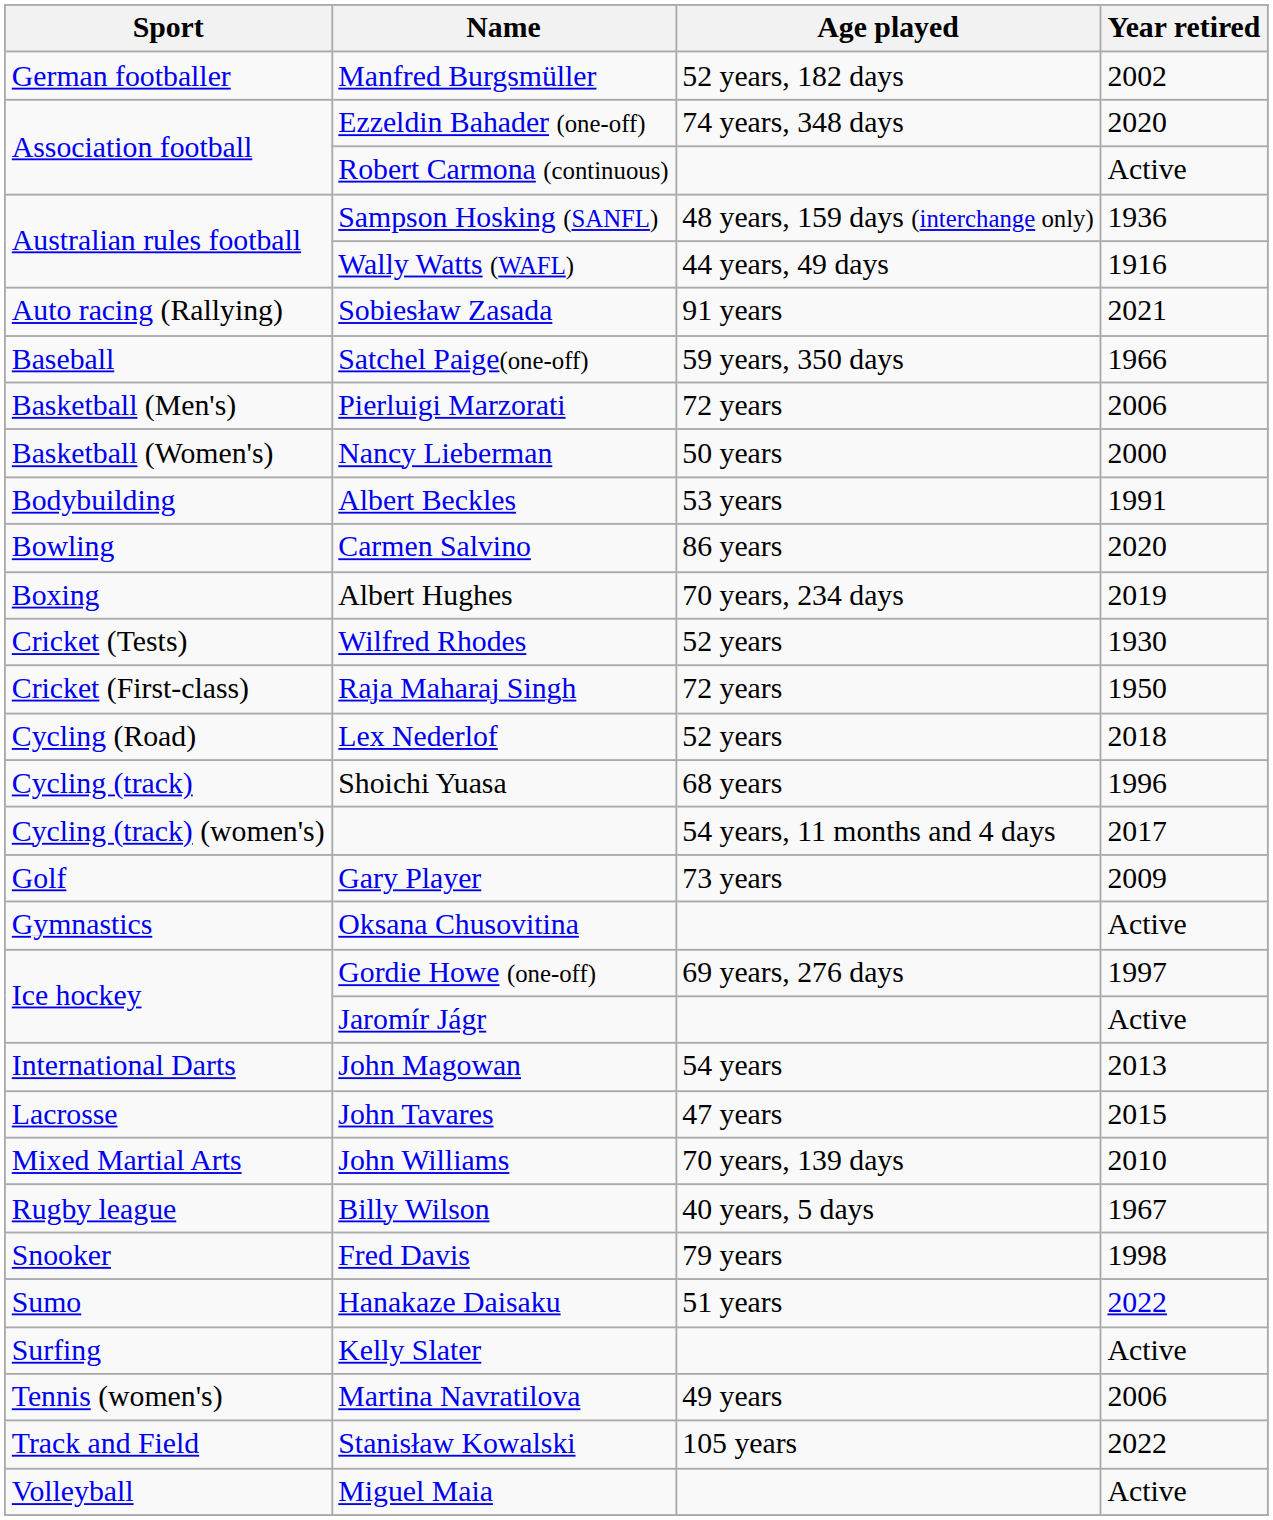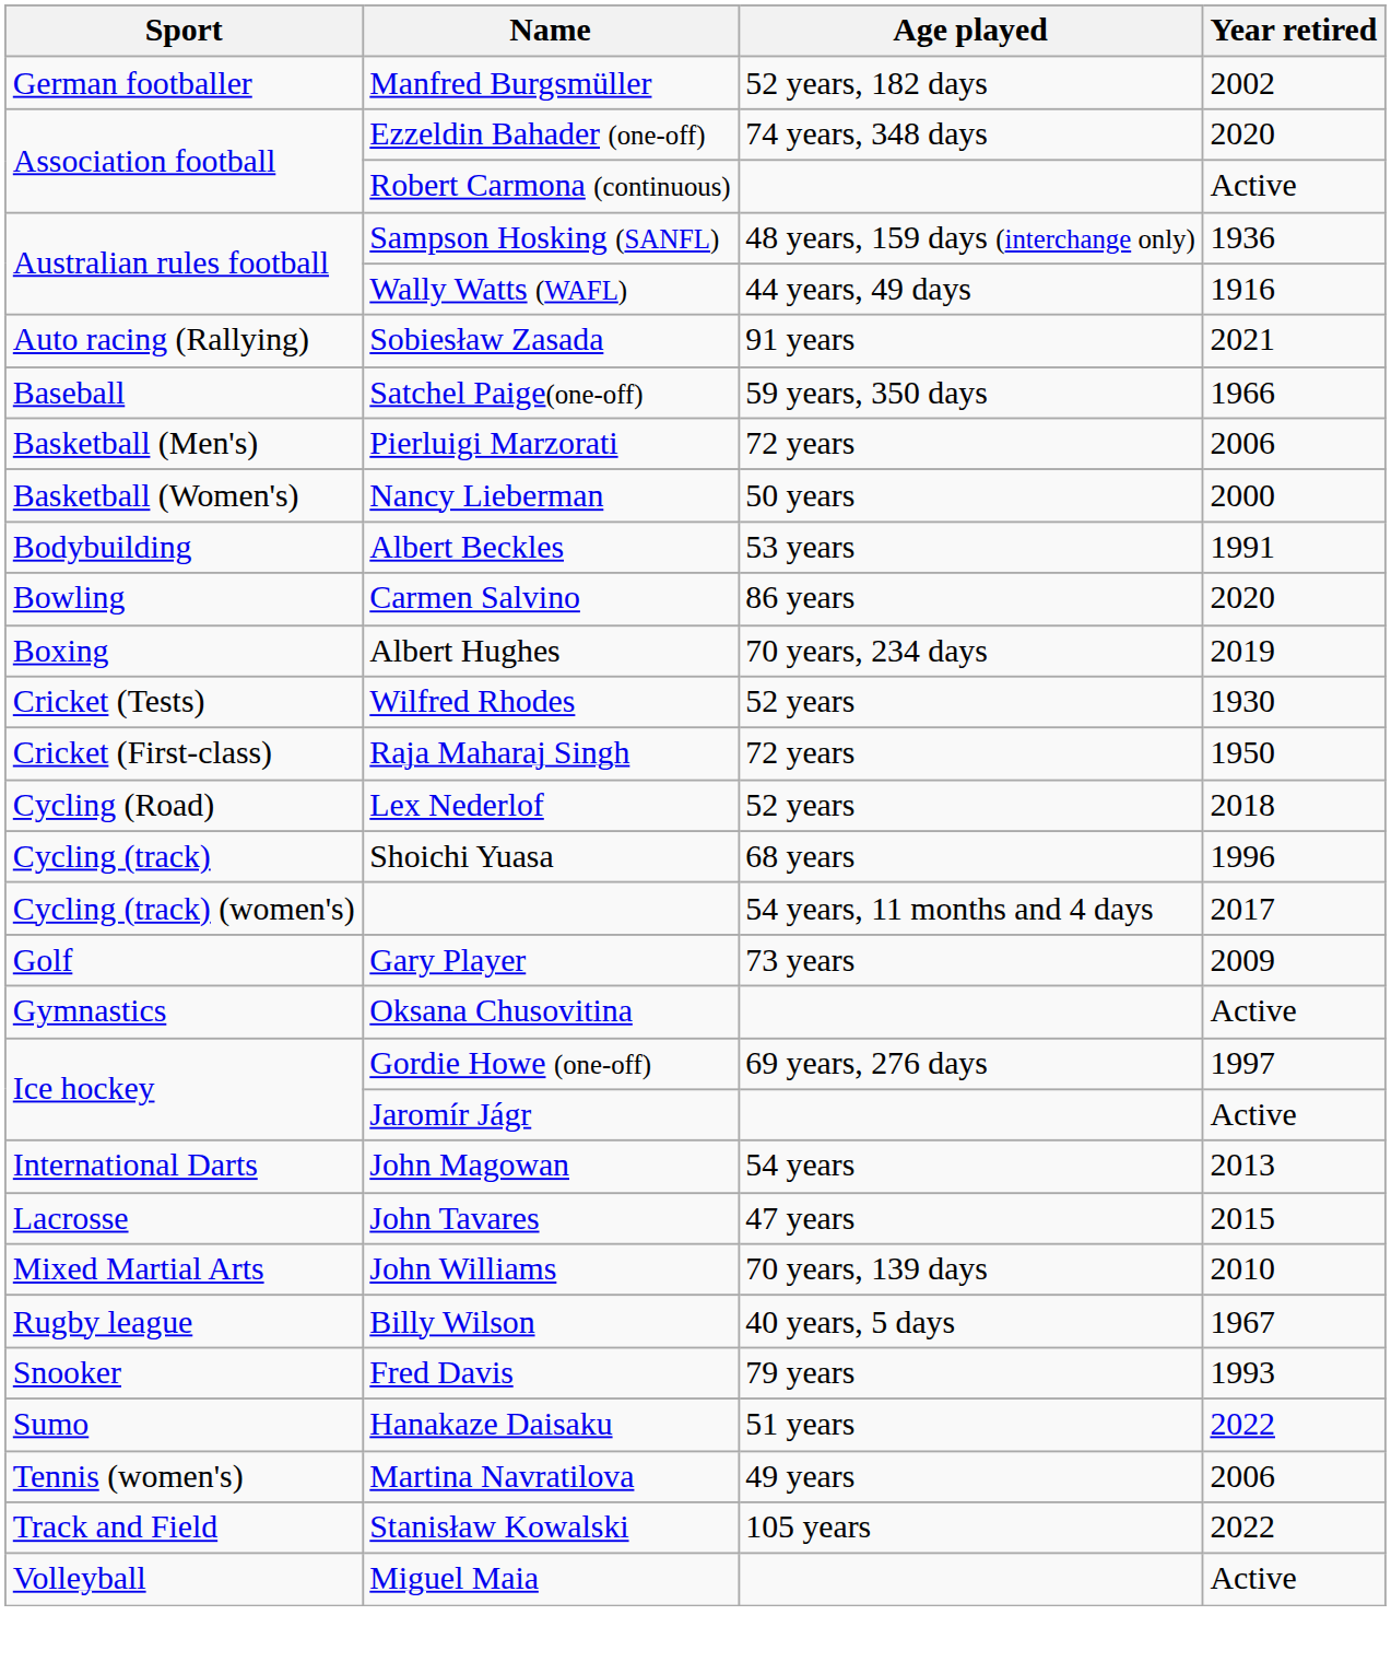 <table class="wikitable sortable" border="1">
 <tr>
 <th>Sport</th>
 <th>Name</th>
 <th>Age played</th>
 <th>Year retired</th>
 </tr>
 <tr>
 <td><a href='#'>German footballer</a></td>
 <td><a href='#'>Manfred Burgsmüller</a></td>
 <td>52 years, 182 days</td>
 <td>2002</td>
 </tr>
 <tr>
 <td rowspan="2"><a href='#'>Association football</a></td>
 <td><a href='#'>Ezzeldin Bahader</a> <small>(one-off)</small></td>
 <td>74 years, 348 days</td>
 <td>2020</td>
 </tr>
 <tr>
 <td><a href='#'>Robert Carmona</a> <small>(continuous)</small></td>
 <td></td>
 <td>Active</td>
 </tr>
 <tr>
 <td rowspan="2"><a href='#'>Australian rules football</a></td>
 <td><a href='#'>Sampson Hosking</a> <small>(<a href='#'>SANFL</a>)</small></td>
 <td>48 years, 159 days <small>(<a href='#'>interchange</a> only)</small></td>
 <td>1936</td>
 </tr>
 <tr>
 <td><a href='#'>Wally Watts</a> <small>(<a href='#'>WAFL</a>)</small></td>
 <td>44 years, 49 days</td>
 <td>1916</td>
 </tr>
 <tr>
 <td><a href='#'>Auto racing</a> (Rallying)</td>
 <td><a href='#'>Sobiesław Zasada</a></td>
 <td>91 years</td>
 <td>2021</td>
 </tr>
 <tr>
 <td><a href='#'>Baseball</a></td>
 <td><a href='#'>Satchel Paige</a><small>(one-off)</small></td>
 <td>59 years, 350 days</td>
 <td>1966</td>
 </tr>
 <tr>
 <td><a href='#'>Basketball</a> (Men's)</td>
 <td><a href='#'>Pierluigi Marzorati</a></td>
 <td>72 years</td>
 <td>2006</td>
 </tr>
 <tr>
 <td><a href='#'>Basketball</a> (Women's)</td>
 <td><a href='#'>Nancy Lieberman</a></td>
 <td>50 years</td>
 <td>2000</td>
 </tr>
 <tr>
 <td><a href='#'>Bodybuilding</a></td>
 <td><a href='#'>Albert Beckles</a></td>
 <td>53 years</td>
 <td>1991</td>
 </tr>
 <tr>
 <td><a href='#'>Bowling</a></td>
 <td><a href='#'>Carmen Salvino</a></td>
 <td>86 years</td>
 <td>2020</td>
 </tr>
 <tr>
 <td><a href='#'>Boxing</a></td>
 <td>Albert Hughes</td>
 <td>70 years, 234 days</td>
 <td>2019</td>
 </tr>
 <tr>
 <td><a href='#'>Cricket</a> (Tests)</td>
 <td><a href='#'>Wilfred Rhodes</a></td>
 <td>52 years</td>
 <td>1930</td>
 </tr>
 <tr>
 <td><a href='#'>Cricket</a> (First-class)</td>
 <td><a href='#'>Raja Maharaj Singh</a></td>
 <td>72 years</td>
 <td>1950</td>
 </tr>
 <tr>
 <td><a href='#'>Cycling</a> (Road)</td>
 <td><a href='#'>Lex Nederlof</a></td>
 <td>52 years</td>
 <td>2018</td>
 </tr>
 <tr>
 <td><a href='#'>Cycling (track)</a></td>
 <td>Shoichi Yuasa</td>
 <td>68 years</td>
 <td>1996</td>
 </tr>
 <tr>
 <td><a href='#'>Cycling (track)</a> (women's)</td>
 <td></td>
 <td>54 years, 11 months and 4 days</td>
 <td>2017</td>
 </tr>
 <tr>
 <td><a href='#'>Golf</a></td>
 <td><a href='#'>Gary Player</a></td>
 <td>73 years</td>
 <td>2009</td>
 </tr>
 <tr>
 <td><a href='#'>Gymnastics</a></td>
 <td><a href='#'>Oksana Chusovitina</a></td>
 <td></td>
 <td>Active</td>
 </tr>
 <tr>
 <td rowspan="2"><a href='#'>Ice hockey</a></td>
 <td><a href='#'>Gordie Howe</a> <small>(one-off)</small></td>
 <td>69 years, 276 days</td>
 <td>1997</td>
 </tr>
 <tr>
 <td><a href='#'>Jaromír Jágr</a></td>
 <td></td>
 <td>Active</td>
 </tr>
 <tr>
 <td><a href='#'>International Darts</a></td>
 <td><a href='#'>John Magowan</a></td>
 <td>54 years</td>
 <td>2013</td>
 </tr>
 <tr>
 <td><a href='#'>Lacrosse</a></td>
 <td><a href='#'>John Tavares</a></td>
 <td>47 years</td>
 <td>2015</td>
 </tr>
 <tr>
 <td><a href='#'>Mixed Martial Arts</a></td>
 <td><a href='#'>John Williams</a></td>
 <td>70 years, 139 days</td>
 <td>2010</td>
 </tr>
 <tr>
 <td><a href='#'>Rugby league</a></td>
 <td><a href='#'>Billy Wilson</a></td>
 <td>40 years, 5 days</td>
 <td>1967</td>
 </tr>
 <tr>
 <td><a href='#'>Snooker</a></td>
 <td><a href='#'>Fred Davis</a></td>
 <td>79 years</td>
-<td>1998</td>
+<td>1993</td>
 </tr>
 <tr>
 <td><a href='#'>Sumo</a></td>
 <td><a href='#'>Hanakaze Daisaku</a></td>
 <td>51 years</td>
 <td><a href='#'>2022</a></td>
-</tr>
-<tr>
-<td><a href='#'>Surfing</a></td>
-<td><a href='#'>Kelly Slater</a></td>
-<td></td>
-<td>Active</td>
 </tr>
 <tr>
 <td><a href='#'>Tennis</a> (women's)</td>
 <td><a href='#'>Martina Navratilova</a></td>
 <td>49 years</td>
 <td>2006</td>
 </tr>
 <tr>
 <td><a href='#'>Track and Field</a></td>
 <td><a href='#'>Stanisław Kowalski</a></td>
 <td>105 years</td>
 <td>2022</td>
 </tr>
 <tr>
 <td><a href='#'>Volleyball</a></td>
 <td><a href='#'>Miguel Maia</a></td>
 <td></td>
 <td>Active</td>
 </tr>
 <tr>
 </tr>
 </table>
